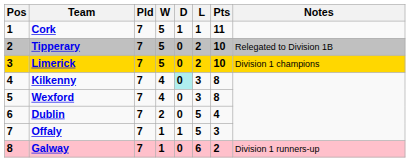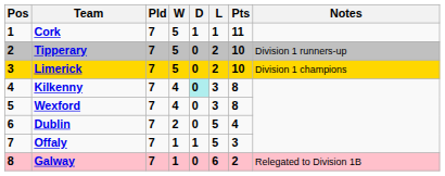 <table class="wikitable" style="text-align: centre;">
 <tr>
 <th width=20>Pos</th>
 <th width=150>Team</th>
 <th width=20>Pld</th>
 <th width=20>W</th>
 <th width=20>D</th>
 <th width=20>L</th>
 <th width=20>Pts</th>
 <th width=250>Notes</th>
 </tr>
 <tr style>
 <td><strong>1</strong></td>
 <td align=left><strong> <a href='#'>Cork</a> </strong></td>
 <td><strong>7</strong></td>
 <td><strong>5</strong></td>
 <td><strong>1</strong></td>
 <td><strong>1</strong></td>
 <td><strong>11</strong></td>
 </tr>
 <tr style="background:silver;">
 <td><strong>2</strong></td>
 <td align=left><strong> <a href='#'>Tipperary</a> </strong></td>
 <td><strong>7</strong></td>
 <td><strong>5</strong></td>
 <td><strong>0</strong></td>
 <td><strong>2</strong></td>
 <td><strong>10</strong></td>
-<td><small> Relegated to Division 1B</small></td>
+<td><small> Division 1 runners-up</small></td>
 </tr>
 <tr style="background:gold;">
 <td><strong>3</strong></td>
 <td align=left><strong> <a href='#'>Limerick</a> </strong></td>
 <td><strong>7</strong></td>
 <td><strong>5</strong></td>
 <td><strong>0</strong></td>
 <td><strong>2</strong></td>
 <td><strong>10</strong></td>
 <td><small> Division 1 champions</small></td>
 </tr>
 <tr style>
 <td><strong>4</strong></td>
 <td align=left><strong> <a href='#'>Kilkenny</a> </strong></td>
 <td><strong>7</strong></td>
 <td><strong>4</strong></td>
 <td style="background: paleturquoise;"><strong>0</strong></td>
 <td><strong>3</strong></td>
 <td><strong>8</strong></td>
 </tr>
 <tr style>
 <td><strong>5</strong></td>
 <td align=left><strong> <a href='#'>Wexford</a> </strong></td>
 <td><strong>7</strong></td>
 <td><strong>4</strong></td>
 <td><strong>0</strong></td>
 <td><strong>3</strong></td>
 <td><strong>8</strong></td>
 </tr>
 <tr style>
 <td><strong>6</strong></td>
 <td align=left><strong> <a href='#'>Dublin</a> </strong></td>
 <td><strong>7</strong></td>
 <td><strong>2</strong></td>
 <td><strong>0</strong></td>
 <td><strong>5</strong></td>
 <td><strong>4</strong></td>
 </tr>
 <tr style>
 <td><strong>7</strong></td>
 <td align=left><strong> <a href='#'>Offaly</a> </strong></td>
 <td><strong>7</strong></td>
 <td><strong>1</strong></td>
 <td><strong>1</strong></td>
 <td><strong>5</strong></td>
 <td><strong>3</strong></td>
 </tr>
 <tr style="background:#FFC0CB;">
 <td><strong>8</strong></td>
 <td align=left><strong> <a href='#'>Galway</a> </strong></td>
 <td><strong>7</strong></td>
 <td><strong>1</strong></td>
 <td><strong>0</strong></td>
 <td><strong>6</strong></td>
 <td><strong>2</strong></td>
-<td><small> Division 1 runners-up</small></td>
+<td><small> Relegated to Division 1B</small></td>
 </tr>
 </table>
